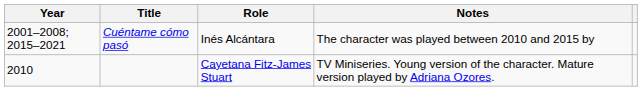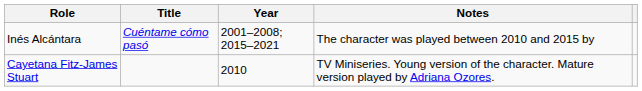 <table class="wikitable sortable">
 <tr>
+<th>Role</th>
+<th>Title</th>
 <th>Year</th>
-<th>Title</th>
-<th>Role</th>
 <th class="unsortable">Notes</th>
 <th></th>
 </tr>
 <tr>
+<td>Inés Alcántara</td>
+<td><em><a href='#'>Cuéntame cómo pasó</a></em></td>
 <td>2001–2008; 2015–2021</td>
-<td><em><a href='#'>Cuéntame cómo pasó</a></em></td>
-<td>Inés Alcántara</td>
 <td>The character was played between 2010 and 2015 by </td>
 <td align = "center"></td>
 </tr>
 <tr>
+<td><a href='#'>Cayetana Fitz-James Stuart</a></td>
+<td></td>
 <td>2010</td>
-<td></td>
-<td><a href='#'>Cayetana Fitz-James Stuart</a></td>
 <td>TV Miniseries. Young version of the character. Mature version played by <a href='#'>Adriana Ozores</a>.</td>
 <td align = "center"></td>
 </tr>
 </table>
